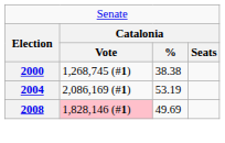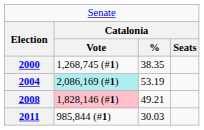 <table class="wikitable" style="font-size:95%;">
 <tr>
 <td align="center" colspan="4"><a href='#'>Senate</a></td>
 </tr>
 <tr>
 <th width="65" rowspan="2">Election</th>
 <th colspan="3">Catalonia</th>
 </tr>
 <tr>
 <th width="115">Vote</th>
 <th width="40">%</th>
 <th>Seats</th>
 </tr>
 <tr>
 <th><a href='#'>2000</a></th>
 <td>1,268,745 (#<strong>1</strong>)</td>
-<td>38.38</td>
+<td>38.35</td>
 <td></td>
 </tr>
 <tr>
 <th><a href='#'>2004</a></th>
-<td>2,086,169 (#<strong>1</strong>)</td>
+<td style="background: paleturquoise;">2,086,169 (#<strong>1</strong>)</td>
 <td>53.19</td>
 <td></td>
 </tr>
 <tr>
 <th><a href='#'>2008</a></th>
 <td style="background: pink;">1,828,146 (#<strong>1</strong>)</td>
-<td>49.69</td>
+<td>49.21</td>
+<td></td>
+</tr>
+<tr>
+<th><a href='#'>2011</a></th>
+<td>985,844 (#<strong>1</strong>)</td>
+<td>30.03</td>
 <td></td>
 </tr>
 </table>
